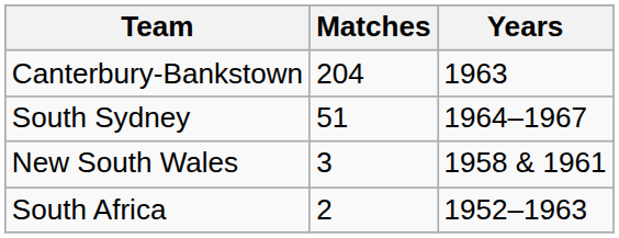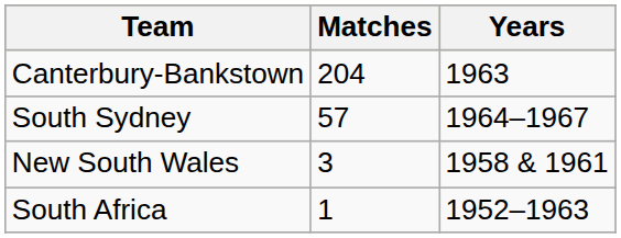 <table class="wikitable">
 <tr style="background:#bdb76b;">
 <th>Team</th>
 <th>Matches</th>
 <th>Years</th>
 </tr>
 <tr>
 <td>Canterbury-Bankstown</td>
 <td>204</td>
 <td>1963</td>
 </tr>
 <tr>
 <td>South Sydney</td>
-<td>51</td>
+<td>57</td>
 <td>1964–1967</td>
 </tr>
 <tr>
 <td>New South Wales</td>
 <td>3</td>
 <td>1958 & 1961</td>
 </tr>
 <tr>
 <td>South Africa</td>
-<td>2</td>
+<td>1</td>
 <td>1952–1963</td>
 </tr>
 </table>
